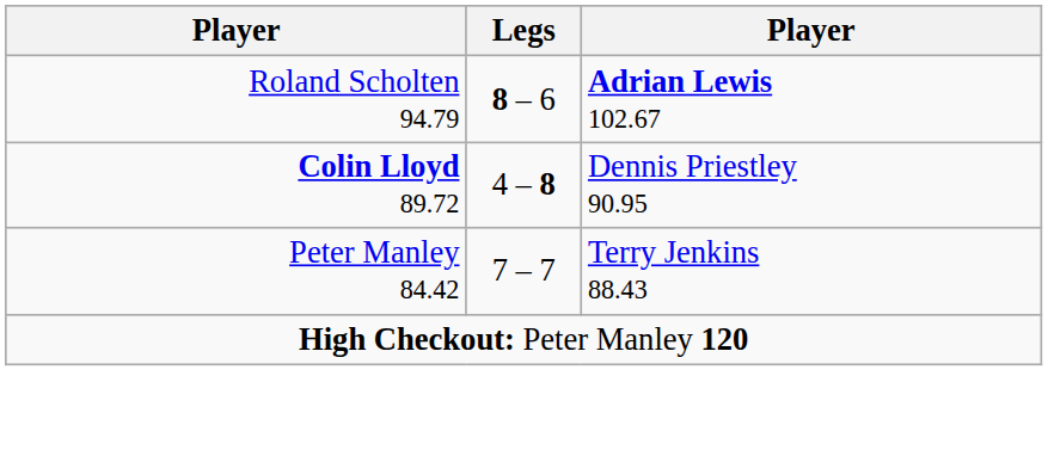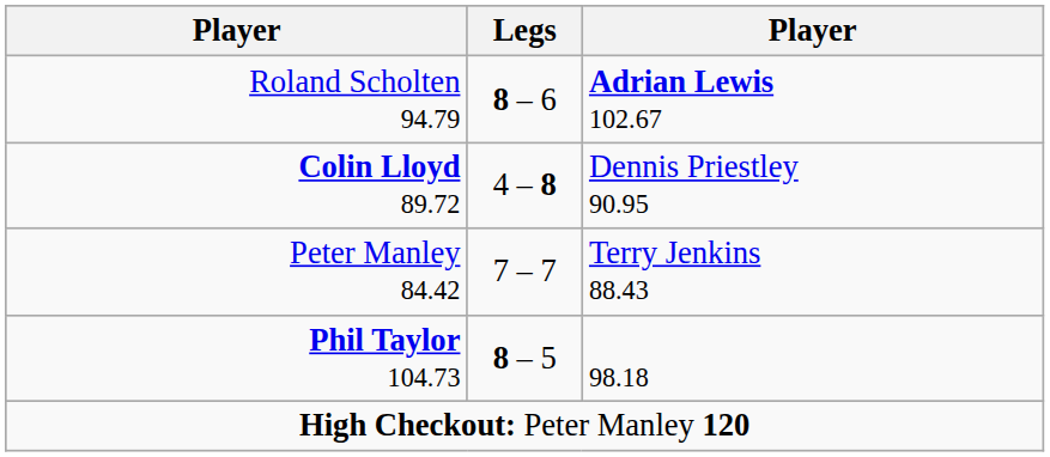 <table class=wikitable style="text-align|center">
 <tr>
 <th width=225>Player</th>
 <th width=50>Legs</th>
 <th width=225>Player</th>
 </tr>
 <tr align=left>
 <td align=right><a href='#'>Roland Scholten</a>  <br> <small><span>94.79</span></small></td>
 <td align=center><strong>8</strong> – 6</td>
 <td> <strong><a href='#'>Adrian Lewis</a></strong> <br> <small><span>102.67</span></small></td>
 </tr>
 <tr align=left>
 <td align=right><strong><a href='#'>Colin Lloyd</a></strong>  <br> <small><span>89.72</span></small></td>
 <td align=center>4 – <strong>8</strong></td>
 <td> <a href='#'>Dennis Priestley</a> <br> <small><span>90.95</span></small></td>
 </tr>
 <tr align=left>
 <td align=right><a href='#'>Peter Manley</a>  <br> <small><span>84.42</span></small></td>
 <td align=center>7 – 7</td>
 <td> <a href='#'>Terry Jenkins</a> <br> <small><span>88.43</span></small></td>
 </tr>
+<tr align=left>
+<td align=right><strong><a href='#'>Phil Taylor</a></strong>  <br> <small><span>104.73</span></small></td>
+<td align=center><strong>8</strong> – 5</td>
+<td> <br> <small><span>98.18</span></small></td>
+</tr>
 <tr align=center>
 <td colspan="3"><strong>High Checkout:</strong> Peter Manley <strong>120</strong></td>
 </tr>
 </table>
